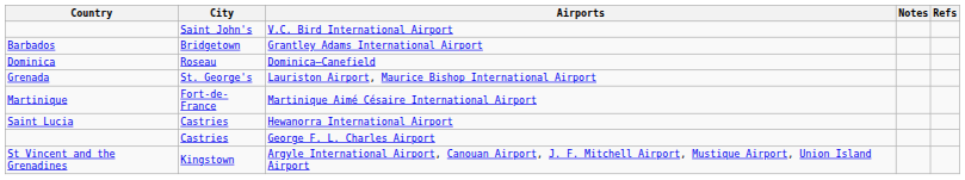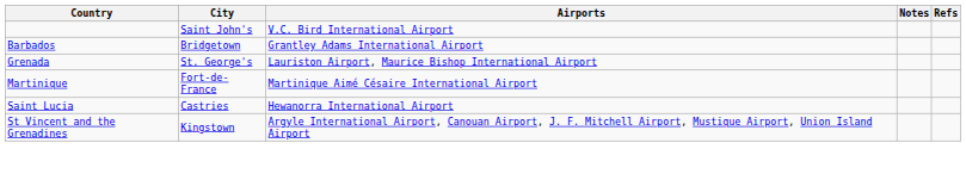 <table class="wikitable sortable">
 <tr>
 <th>Country</th>
 <th>City</th>
 <th>Airports</th>
 <th>Notes</th>
 <th class=unsortable>Refs</th>
 </tr>
 <tr>
 <td></td>
 <td><a href='#'>Saint John's</a></td>
 <td><a href='#'>V.C. Bird International Airport</a></td>
 <td></td>
 <td></td>
 </tr>
 <tr>
 <td> <a href='#'>Barbados</a></td>
 <td><a href='#'>Bridgetown</a></td>
 <td><a href='#'>Grantley Adams International Airport</a></td>
-<td></td>
-</tr>
-<tr>
-<td> <a href='#'>Dominica</a></td>
-<td><a href='#'>Roseau</a></td>
-<td><a href='#'>Dominica–Canefield</a></td>
-<td></td>
 <td></td>
 </tr>
 <tr>
 <td> <a href='#'>Grenada</a></td>
 <td><a href='#'>St. George's</a></td>
 <td><a href='#'>Lauriston Airport</a>, <a href='#'>Maurice Bishop International Airport</a></td>
 <td></td>
 <td></td>
 </tr>
 <tr>
 <td> <a href='#'>Martinique</a></td>
 <td><a href='#'>Fort-de-France</a></td>
 <td><a href='#'>Martinique Aimé Césaire International Airport</a></td>
 <td></td>
 <td></td>
 </tr>
 <tr>
 <td> <a href='#'>Saint Lucia</a></td>
 <td><a href='#'>Castries</a></td>
 <td><a href='#'>Hewanorra International Airport</a></td>
 <td></td>
 </tr>
 <tr>
-<td></td>
-<td><a href='#'>Castries</a></td>
-<td><a href='#'>George F. L. Charles Airport</a></td>
-<td></td>
-<td></td>
-</tr>
-<tr>
 <td> <a href='#'>St Vincent and the Grenadines</a></td>
 <td><a href='#'>Kingstown</a></td>
 <td><a href='#'>Argyle International Airport</a>,  <a href='#'>Canouan Airport</a>, <a href='#'>J. F. Mitchell Airport</a>, <a href='#'>Mustique Airport</a>, <a href='#'>Union Island Airport</a></td>
 <td></td>
 <td></td>
 </tr>
 </table>
